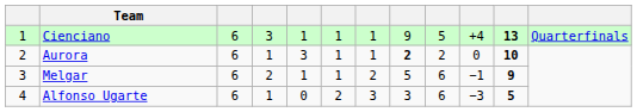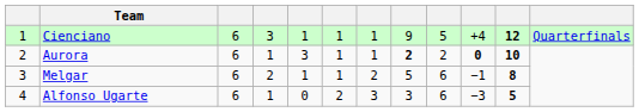 <table class="wikitable" style="text-align:center;">
 <tr>
 <th width="30"></th>
 <th width="180">Team</th>
 <th width="30"></th>
 <th width="30"></th>
 <th width="30"></th>
 <th width="30"></th>
 <th width="30"></th>
 <th width="30"></th>
 <th width="30"></th>
 <th width="30"></th>
 <th width="30"></th>
 <th width="30"></th>
 </tr>
 <tr bgcolor=ccffcc>
 <td>1</td>
 <td align=left><a href='#'>Cienciano</a></td>
 <td>6</td>
 <td>3</td>
 <td>1</td>
 <td>1</td>
 <td>1</td>
 <td>9</td>
 <td>5</td>
 <td>+4</td>
-<td><strong>13</strong></td>
+<td><strong>12</strong></td>
 <td><a href='#'>Quarterfinals</a></td>
 </tr>
 <tr bgcolor=>
 <td>2</td>
 <td align=left><a href='#'>Aurora</a></td>
 <td>6</td>
 <td>1</td>
 <td>3</td>
 <td>1</td>
 <td>1</td>
 <td><strong>2</strong></td>
 <td>2</td>
-<td>0</td>
+<td><strong>0</strong></td>
 <td><strong>10</strong></td>
 </tr>
 <tr bgcolor=>
 <td>3</td>
 <td align=left><a href='#'>Melgar</a></td>
 <td>6</td>
 <td>2</td>
 <td>1</td>
 <td>1</td>
 <td>2</td>
 <td>5</td>
 <td>6</td>
 <td>−1</td>
-<td><strong>9</strong></td>
+<td><strong>8</strong></td>
 </tr>
 <tr bgcolor=>
 <td>4</td>
 <td align=left><a href='#'>Alfonso Ugarte</a></td>
 <td>6</td>
 <td>1</td>
 <td>0</td>
 <td>2</td>
 <td>3</td>
 <td>3</td>
 <td>6</td>
 <td>−3</td>
 <td><strong>5</strong></td>
 </tr>
 </table>
